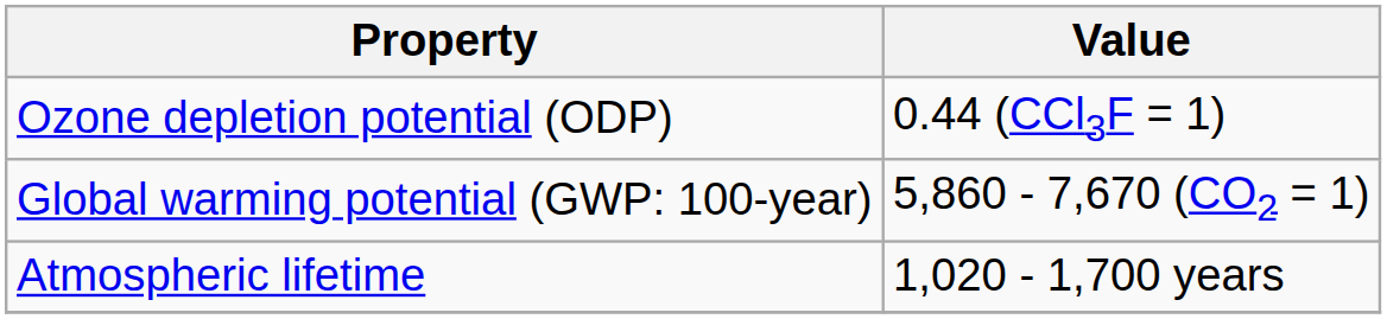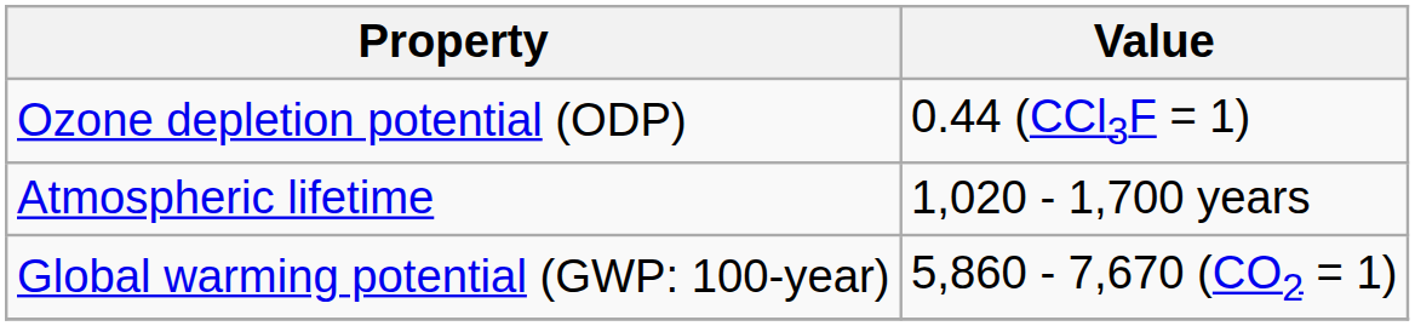 <table class="wikitable">
 <tr>
 <th>Property</th>
 <th>Value</th>
 </tr>
 <tr>
 <td><a href='#'>Ozone depletion potential</a> (ODP)</td>
 <td>0.44 (<a href='#'>CCl<sub>3</sub>F</a> = 1)</td>
 </tr>
 <tr>
+<td><a href='#'>Atmospheric lifetime</a></td>
+<td>1,020 - 1,700 years</td>
+</tr>
+<tr>
 <td><a href='#'>Global warming potential</a> (GWP: 100-year)</td>
 <td>5,860 - 7,670 (<a href='#'>CO<sub>2</sub></a> = 1)</td>
 </tr>
 <tr>
-<td><a href='#'>Atmospheric lifetime</a></td>
-<td>1,020 - 1,700 years</td>
-</tr>
-<tr>
 </tr>
 </table>
